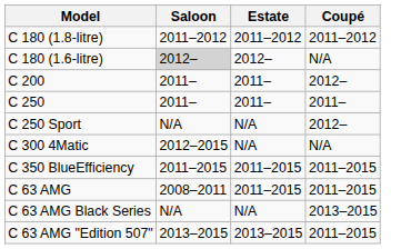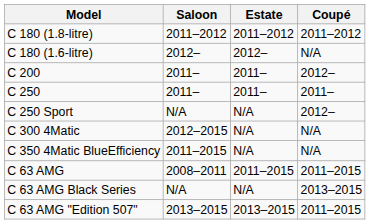 <table class="wikitable collapsible collapsed" style="font-size:95%;">
 <tr>
 <th>Model</th>
 <th>Saloon</th>
 <th>Estate</th>
 <th>Coupé</th>
 </tr>
 <tr>
 <td>C 180 (1.8-litre)</td>
 <td>2011–2012</td>
 <td>2011–2012</td>
 <td>2011–2012</td>
 </tr>
 <tr>
 <td>C 180 (1.6-litre)</td>
-<td style="background: lightgrey;">2012–</td>
+<td>2012–</td>
 <td>2012–</td>
 <td>N/A</td>
 </tr>
 <tr>
 <td>C 200</td>
 <td>2011–</td>
 <td>2011–</td>
 <td>2012–</td>
 </tr>
 <tr>
 <td>C 250</td>
 <td>2011–</td>
 <td>2011–</td>
 <td>2011–</td>
 </tr>
 <tr>
 <td>C 250 Sport</td>
 <td>N/A</td>
 <td>N/A</td>
 <td>2012–</td>
 </tr>
 <tr>
 <td>C 300 4Matic</td>
 <td>2012–2015</td>
 <td>N/A</td>
 <td>N/A</td>
 </tr>
 <tr>
-<td>C 350 BlueEfficiency</td>
+<td>C 350 4Matic BlueEfficiency</td>
 <td>2011–2015</td>
-<td>2011–2015</td>
-<td>2011–2015</td>
+<td>N/A</td>
+<td>N/A</td>
 </tr>
 <tr>
 <td>C 63 AMG</td>
 <td>2008–2011</td>
 <td>2011–2015</td>
 <td>2011–2015</td>
 </tr>
 <tr>
 <td>C 63 AMG Black Series</td>
 <td>N/A</td>
 <td>N/A</td>
 <td>2013–2015</td>
 </tr>
 <tr>
 <td>C 63 AMG "Edition 507"</td>
 <td>2013–2015</td>
 <td>2013–2015</td>
 <td>2011–2015</td>
 </tr>
 </table>
